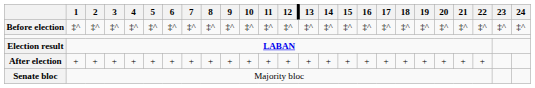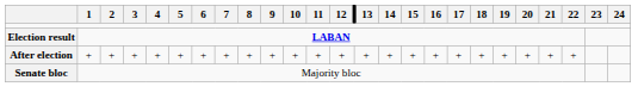 <table class="wikitable" style="text-align:center; font-size:95%">
 <tr>
 <th></th>
 <th width=25px>1</th>
 <th width=25px>2</th>
 <th width=25px>3</th>
 <th width=25px>4</th>
 <th width=25px>5</th>
 <th width=25px>6</th>
 <th width=25px>7</th>
 <th width=25px>8</th>
 <th width=25px>9</th>
 <th width=25px>10</th>
 <th width=25px>11</th>
 <th width=25px>12</th>
 <th width=25px style="border-left:5px solid black;">13</th>
 <th width=25px>14</th>
 <th width=25px>15</th>
 <th width=25px>16</th>
 <th width=25px>17</th>
 <th width=25px>18</th>
 <th width=25px>19</th>
 <th width=25px>20</th>
 <th width=25px>21</th>
 <th width=25px>22</th>
 <th width=25px>23</th>
 <th width=25px>24</th>
-</tr>
-<tr>
-<th>Before election</th>
-<td>‡^</td>
-<td>‡^</td>
-<td>‡^</td>
-<td>‡^</td>
-<td>‡^</td>
-<td>‡^</td>
-<td>‡^</td>
-<td>‡^</td>
-<td>‡^</td>
-<td>‡^</td>
-<td>‡^</td>
-<td>‡^</td>
-<td>‡^</td>
-<td>‡^</td>
-<td>‡^</td>
-<td>‡^</td>
-<td>‡^</td>
-<td>‡^</td>
-<td>‡^</td>
-<td>‡^</td>
-<td>‡^</td>
-<td>‡^</td>
-<td>‡^</td>
-<td>‡^</td>
 </tr>
 <tr>
 <td colspan=25></td>
 </tr>
 <tr>
 <th>Election result</th>
 <td colspan=22 bgcolor=><strong><a href='#'>LABAN</a></strong></td>
 <td colspan=2 bgcolor=><strong><a href='#'></a></strong></td>
 </tr>
 <tr>
 <th>After election</th>
 <td bgcolor=>+</td>
 <td bgcolor=>+</td>
 <td bgcolor=>+</td>
 <td bgcolor=>+</td>
 <td bgcolor=>+</td>
 <td bgcolor=>+</td>
 <td bgcolor=>+</td>
 <td bgcolor=>+</td>
 <td bgcolor=>+</td>
 <td bgcolor=>+</td>
 <td bgcolor=>+</td>
 <td bgcolor=>+</td>
 <td bgcolor=>+</td>
 <td bgcolor=>+</td>
 <td bgcolor=>+</td>
 <td bgcolor=>+</td>
 <td bgcolor=>+</td>
 <td bgcolor=>+</td>
 <td bgcolor=>+</td>
 <td bgcolor=>+</td>
 <td bgcolor=>+</td>
 <td bgcolor=>+</td>
 <td bgcolor=></td>
 <td bgcolor=></td>
 </tr>
 <tr>
 <th>Senate bloc</th>
 <td colspan=22 bgcolor=>Majority bloc</td>
 <td bgcolor=></td>
 <td></td>
 </tr>
 </table>
